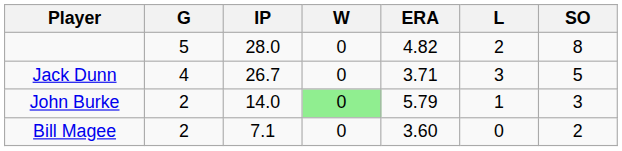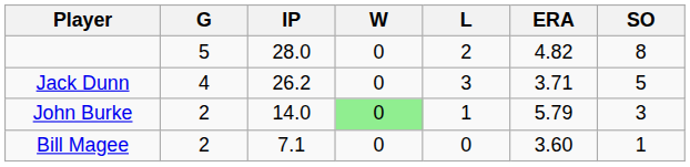 <table class="wikitable sortable">
 <tr>
 <th bgcolor="#DDDDFF" width="16%">Player</th>
 <th bgcolor="#DDDDFF" width="9%">G</th>
 <th bgcolor="#DDDDFF" width="9%">IP</th>
 <th bgcolor="#DDDDFF" width="9%">W</th>
+<th bgcolor="#DDDDFF" width="9%">L</th>
 <th bgcolor="#DDDDFF" width="9%">ERA</th>
-<th bgcolor="#DDDDFF" width="9%">L</th>
 <th bgcolor="#DDDDFF" width="9%">SO</th>
 </tr>
 <tr align="center">
 <td></td>
 <td>5</td>
 <td>28.0</td>
 <td>0</td>
+<td>2</td>
 <td>4.82</td>
-<td>2</td>
 <td>8</td>
 </tr>
 <tr align="center">
 <td><a href='#'>Jack Dunn</a></td>
 <td>4</td>
-<td>26.7</td>
+<td>26.2</td>
 <td>0</td>
+<td>3</td>
 <td>3.71</td>
-<td>3</td>
 <td>5</td>
 </tr>
 <tr align=center>
 <td><a href='#'>John Burke</a></td>
 <td>2</td>
 <td>14.0</td>
 <td style="background: lightgreen;">0</td>
+<td>1</td>
 <td>5.79</td>
-<td>1</td>
 <td>3</td>
 </tr>
 <tr align=center>
 <td><a href='#'>Bill Magee</a></td>
 <td>2</td>
 <td>7.1</td>
 <td>0</td>
+<td>0</td>
 <td>3.60</td>
-<td>0</td>
-<td>2</td>
+<td>1</td>
 </tr>
 </table>
